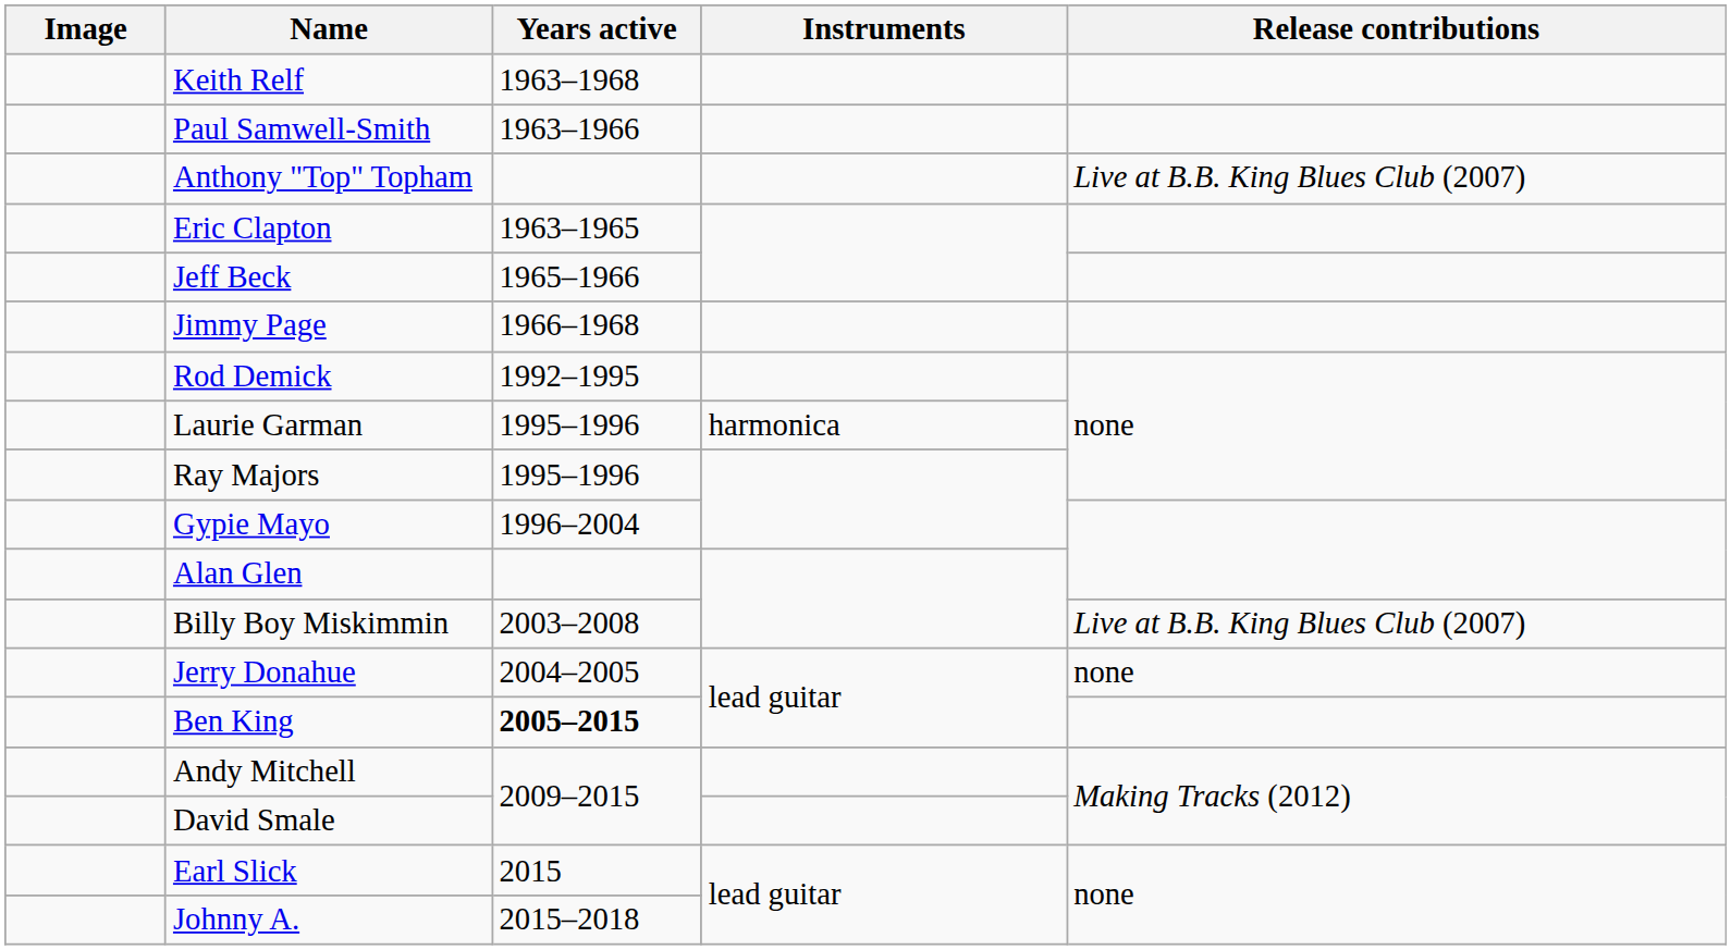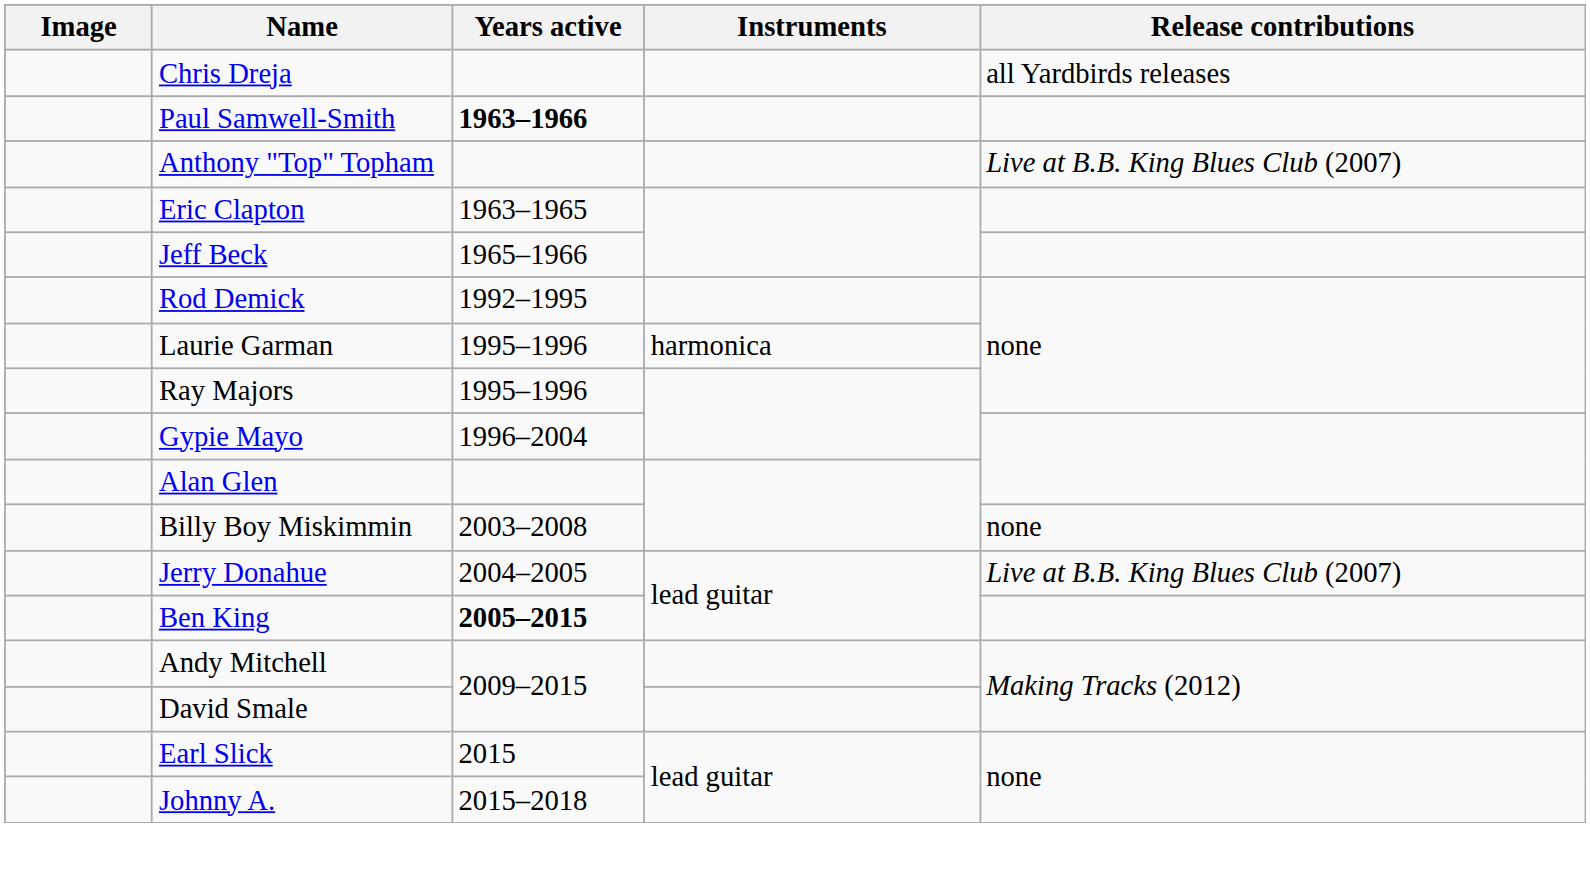 <table class="wikitable" border="1" width="100%">
 <tr>
 <th width="75">Image</th>
 <th width="160">Name</th>
 <th width="100">Years active</th>
 <th width="180">Instruments</th>
 <th>Release contributions</th>
 </tr>
 <tr>
 <td></td>
-<td><a href='#'>Keith Relf</a></td>
-<td>1963–1968 </td>
+<td><a href='#'>Chris Dreja</a></td>
 <td></td>
 <td></td>
+<td>all Yardbirds releases</td>
 </tr>
 <tr>
 <td></td>
 <td><a href='#'>Paul Samwell-Smith</a></td>
-<td>1963–1966</td>
+<td><strong>1963–1966</strong></td>
 <td></td>
 <td></td>
 </tr>
 <tr>
 <td></td>
 <td><a href='#'>Anthony "Top" Topham</a></td>
 <td> </td>
 <td></td>
 <td><em>Live at B.B. King Blues Club</em> (2007)</td>
 </tr>
 <tr>
 <td></td>
 <td><a href='#'>Eric Clapton</a></td>
 <td>1963–1965</td>
 <td rowspan="2"></td>
 <td></td>
 </tr>
 <tr>
 <td></td>
 <td><a href='#'>Jeff Beck</a></td>
 <td>1965–1966 </td>
-<td></td>
-</tr>
-<tr>
-<td></td>
-<td><a href='#'>Jimmy Page</a></td>
-<td>1966–1968</td>
-<td></td>
 <td></td>
 </tr>
 <tr>
 <td></td>
 <td><a href='#'>Rod Demick</a></td>
 <td>1992–1995</td>
 <td></td>
 <td rowspan="3">none</td>
 </tr>
 <tr>
 <td></td>
 <td>Laurie Garman</td>
 <td>1995–1996</td>
 <td>harmonica</td>
 </tr>
 <tr>
 <td></td>
 <td>Ray Majors</td>
 <td>1995–1996 </td>
 <td rowspan="2"></td>
 </tr>
 <tr>
 <td></td>
 <td><a href='#'>Gypie Mayo</a> </td>
 <td>1996–2004 </td>
 <td rowspan="2"></td>
 </tr>
 <tr>
 <td></td>
 <td><a href='#'>Alan Glen</a></td>
 <td></td>
 <td Rowspan="2"></td>
 </tr>
 <tr>
 <td></td>
 <td>Billy Boy Miskimmin</td>
 <td>2003–2008</td>
-<td><em>Live at B.B. King Blues Club</em> (2007)</td>
+<td>none</td>
 </tr>
 <tr>
 <td></td>
 <td><a href='#'>Jerry Donahue</a></td>
 <td>2004–2005</td>
 <td Rowspan="2">lead guitar</td>
-<td>none</td>
+<td><em>Live at B.B. King Blues Club</em> (2007)</td>
 </tr>
 <tr>
 <td></td>
 <td><a href='#'>Ben King</a></td>
 <td><strong>2005–2015</strong></td>
 <td></td>
 </tr>
 <tr>
 <td></td>
 <td>Andy Mitchell</td>
 <td rowspan="2">2009–2015</td>
 <td></td>
 <td rowspan="2"><em>Making Tracks</em> (2012)</td>
 </tr>
 <tr>
 <td></td>
 <td>David Smale</td>
 <td></td>
 </tr>
 <tr>
 <td></td>
 <td><a href='#'>Earl Slick</a> </td>
 <td>2015</td>
 <td rowspan="2">lead guitar</td>
 <td rowspan="2">none</td>
 </tr>
 <tr>
 <td></td>
 <td><a href='#'>Johnny A.</a> </td>
 <td>2015–2018</td>
 </tr>
 </table>
